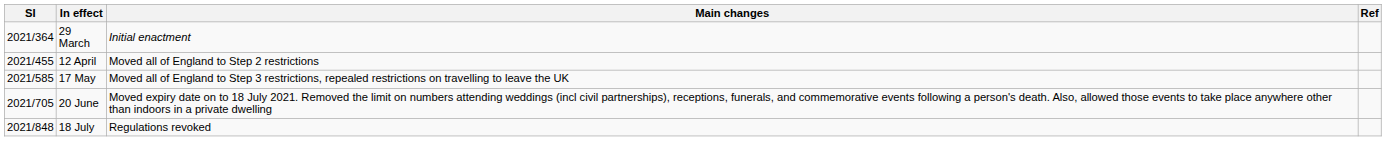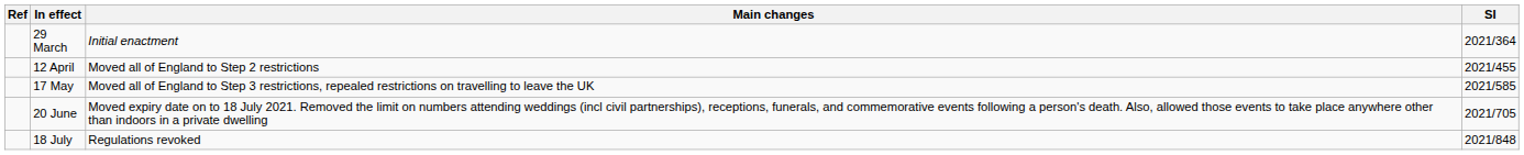 <table class="wikitable">
 <tr>
-<th>SI</th>
+<th>Ref</th>
 <th>In effect</th>
 <th>Main changes</th>
-<th>Ref</th>
+<th>SI</th>
 </tr>
 <tr>
-<td>2021/364</td>
+<td></td>
 <td>29 March</td>
 <td><em>Initial enactment</em></td>
-<td></td>
+<td>2021/364</td>
 </tr>
 <tr>
-<td>2021/455</td>
+<td></td>
 <td>12 April</td>
 <td>Moved all of England to Step 2 restrictions</td>
-<td></td>
+<td>2021/455</td>
 </tr>
 <tr>
-<td>2021/585</td>
+<td></td>
 <td>17 May</td>
 <td>Moved all of England to Step 3 restrictions, repealed restrictions on travelling to leave the UK</td>
-<td></td>
+<td>2021/585</td>
 </tr>
 <tr>
-<td>2021/705</td>
+<td></td>
 <td>20 June</td>
 <td>Moved expiry date on to 18 July 2021. Removed the limit on numbers attending weddings (incl civil partnerships), receptions, funerals, and commemorative events following a person's death. Also, allowed those events to take place anywhere other than indoors in a private dwelling</td>
-<td></td>
+<td>2021/705</td>
 </tr>
 <tr>
-<td>2021/848</td>
+<td></td>
 <td>18 July</td>
 <td>Regulations revoked</td>
-<td></td>
+<td>2021/848</td>
 </tr>
 </table>
